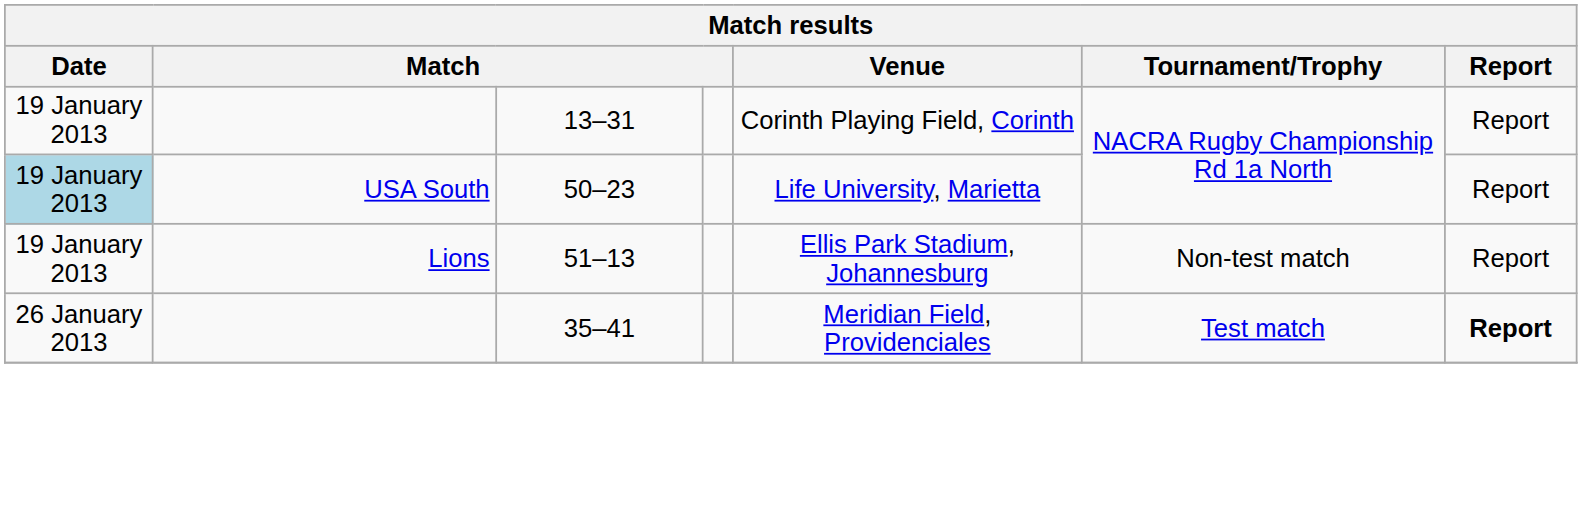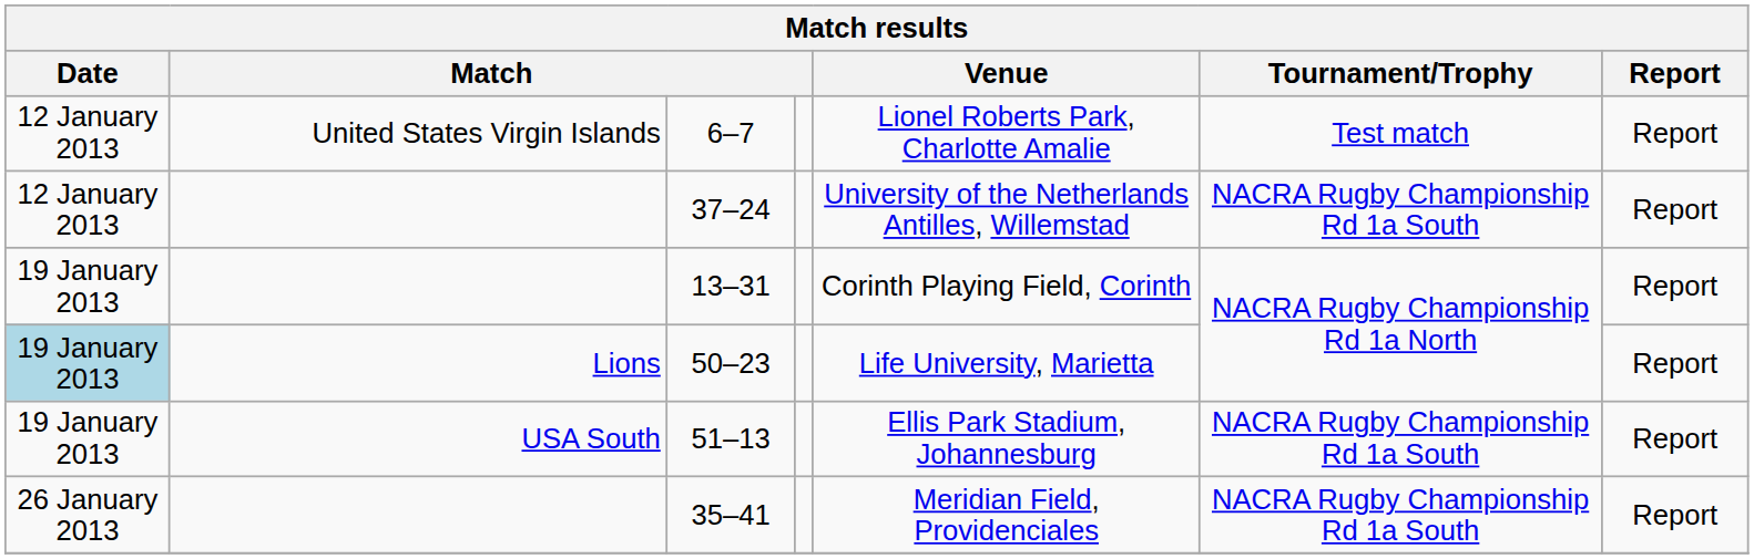 <table class="wikitable" style="font-size:90%; width:100%; text-align: center;">
 <tr>
 <th colspan=7>Match results</th>
 </tr>
 <tr>
 <th width=6%>Date</th>
 <th width=25% colspan=3>Match</th>
 <th width=15%>Venue</th>
 <th width=15%>Tournament/Trophy</th>
 <th width=5%>Report</th>
 </tr>
 <tr>
+<td>12 January 2013</td>
+<td align=right>United States Virgin Islands </td>
+<td>6–7</td>
+<td align=left></td>
+<td><a href='#'>Lionel Roberts Park</a>, <a href='#'>Charlotte Amalie</a></td>
+<td><a href='#'>Test match</a></td>
+<td>Report</td>
+</tr>
+<tr>
+<td>12 January 2013</td>
+<td align=right></td>
+<td>37–24</td>
+<td align=left></td>
+<td><a href='#'>University of the Netherlands Antilles</a>, <a href='#'>Willemstad</a></td>
+<td><a href='#'>NACRA Rugby Championship Rd 1a South</a></td>
+<td>Report</td>
+</tr>
+<tr>
 <td>19 January 2013</td>
 <td align=right></td>
 <td>13–31</td>
 <td align=left></td>
 <td>Corinth Playing Field, <a href='#'>Corinth</a></td>
 <td rowspan=2><a href='#'>NACRA Rugby Championship Rd 1a North</a></td>
 <td>Report</td>
 </tr>
 <tr>
 <td style="background: lightblue;">19 January 2013</td>
-<td align=right><a href='#'>USA South</a></td>
+<td align=right><a href='#'>Lions</a></td>
 <td>50–23</td>
 <td align=left></td>
 <td><a href='#'>Life University</a>, <a href='#'>Marietta</a></td>
 <td>Report</td>
 </tr>
 <tr>
 <td>19 January 2013</td>
-<td align=right><a href='#'>Lions</a></td>
+<td align=right><a href='#'>USA South</a></td>
 <td>51–13</td>
 <td align=left></td>
 <td><a href='#'>Ellis Park Stadium</a>, <a href='#'>Johannesburg</a></td>
-<td>Non-test match</td>
+<td><a href='#'>NACRA Rugby Championship Rd 1a South</a></td>
 <td>Report</td>
 </tr>
 <tr>
 <td>26 January 2013</td>
 <td align=right></td>
 <td>35–41</td>
 <td align=left></td>
 <td><a href='#'>Meridian Field</a>, <a href='#'>Providenciales</a></td>
-<td><a href='#'>Test match</a></td>
-<td><strong>Report</strong></td>
+<td><a href='#'>NACRA Rugby Championship Rd 1a South</a></td>
+<td>Report</td>
 </tr>
 <tr>
 </tr>
 </table>
